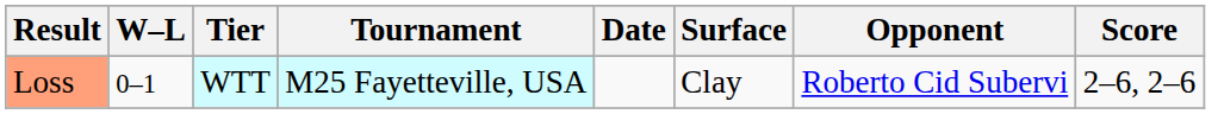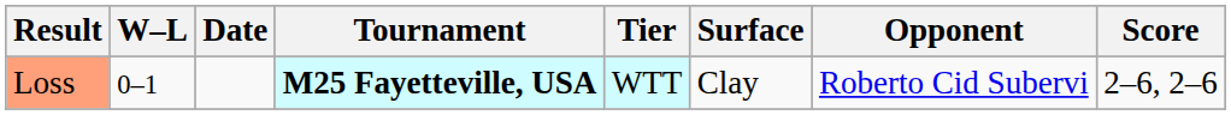 <table class="wikitable">
 <tr>
 <th>Result</th>
 <th class="unsortable">W–L</th>
+<th>Date</th>
+<th>Tournament</th>
 <th>Tier</th>
-<th>Tournament</th>
-<th>Date</th>
 <th>Surface</th>
 <th>Opponent</th>
 <th class="unsortable">Score</th>
 </tr>
 <tr>
 <td bgcolor=FFA07A>Loss</td>
 <td><small>0–1</small></td>
+<td></td>
+<td style="background:#cffcff;"><strong>M25 Fayetteville, USA</strong></td>
 <td style="background:#cffcff;">WTT</td>
-<td style="background:#cffcff;">M25 Fayetteville, USA</td>
-<td></td>
 <td>Clay</td>
 <td> <a href='#'>Roberto Cid Subervi</a></td>
 <td>2–6, 2–6</td>
 </tr>
 </table>
